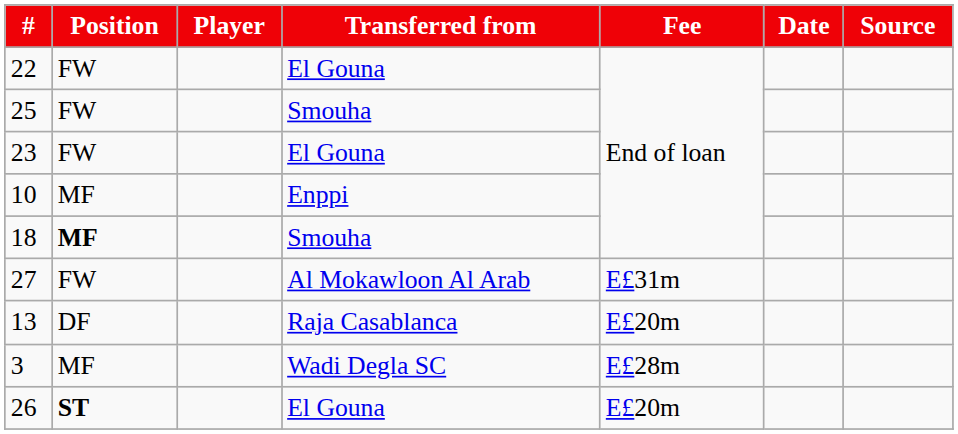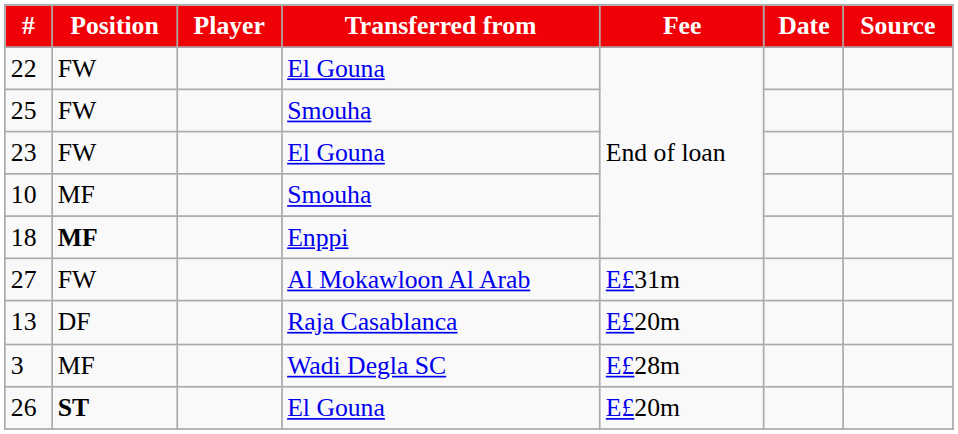 <table class="wikitable sortable" style="width:90%; text-align:center; font-size:95%; text-align:left;">
 <tr>
 <th style="background:#EF0107; color:#FFFFFF">#</th>
 <th style="background:#EF0107; color:#FFFFFF">Position</th>
 <th style="background:#EF0107; color:#FFFFFF">Player</th>
 <th style="background:#EF0107; color:#FFFFFF">Transferred from</th>
 <th style="background:#EF0107; color:#FFFFFF">Fee</th>
 <th style="background:#EF0107; color:#FFFFFF">Date</th>
 <th style="background:#EF0107; color:#FFFFFF">Source</th>
 </tr>
 <tr>
 <td>22</td>
 <td>FW</td>
 <td></td>
 <td> <a href='#'>El Gouna</a></td>
 <td rowspan=5>End of loan</td>
 <td></td>
 <td></td>
 </tr>
 <tr>
 <td>25</td>
 <td>FW</td>
 <td></td>
 <td> <a href='#'>Smouha</a></td>
 <td></td>
 <td></td>
 </tr>
 <tr>
 <td>23</td>
 <td>FW</td>
 <td></td>
 <td> <a href='#'>El Gouna</a></td>
 <td></td>
 <td></td>
 </tr>
 <tr>
 <td>10</td>
 <td>MF</td>
 <td></td>
-<td> <a href='#'>Enppi</a></td>
+<td> <a href='#'>Smouha</a></td>
 <td></td>
 <td></td>
 </tr>
 <tr>
 <td>18</td>
 <td><strong>MF</strong></td>
 <td></td>
-<td> <a href='#'>Smouha</a></td>
+<td> <a href='#'>Enppi</a></td>
 <td></td>
 <td></td>
 </tr>
 <tr>
 <td>27</td>
 <td>FW</td>
 <td></td>
 <td> <a href='#'>Al Mokawloon Al Arab</a></td>
 <td><a href='#'>E£</a>31m</td>
 <td></td>
 <td></td>
 </tr>
 <tr>
 <td>13</td>
 <td>DF</td>
 <td></td>
 <td> <a href='#'>Raja Casablanca</a></td>
 <td><a href='#'>E£</a>20m</td>
 <td></td>
 <td></td>
 </tr>
 <tr>
 <td>3</td>
 <td>MF</td>
 <td></td>
 <td> <a href='#'>Wadi Degla SC</a></td>
 <td><a href='#'>E£</a>28m</td>
 <td></td>
 <td></td>
 </tr>
 <tr>
 <td>26</td>
 <td><strong>ST</strong></td>
 <td></td>
 <td> <a href='#'>El Gouna</a></td>
 <td><a href='#'>E£</a>20m</td>
 <td></td>
 <td></td>
 </tr>
 </table>
